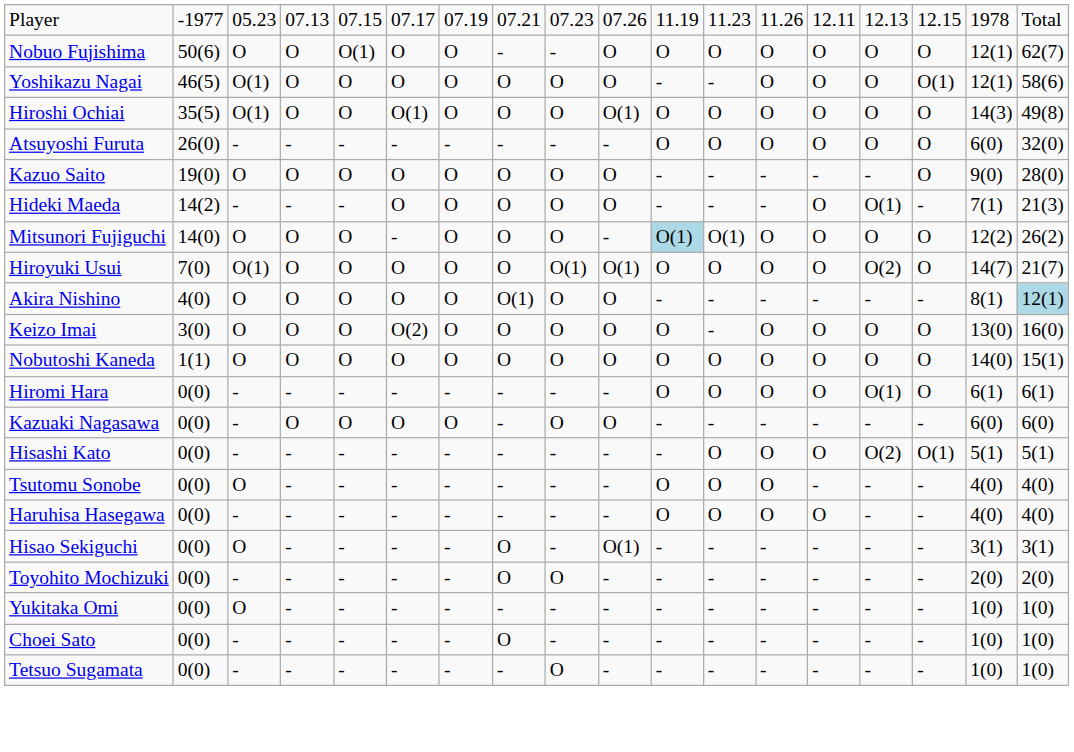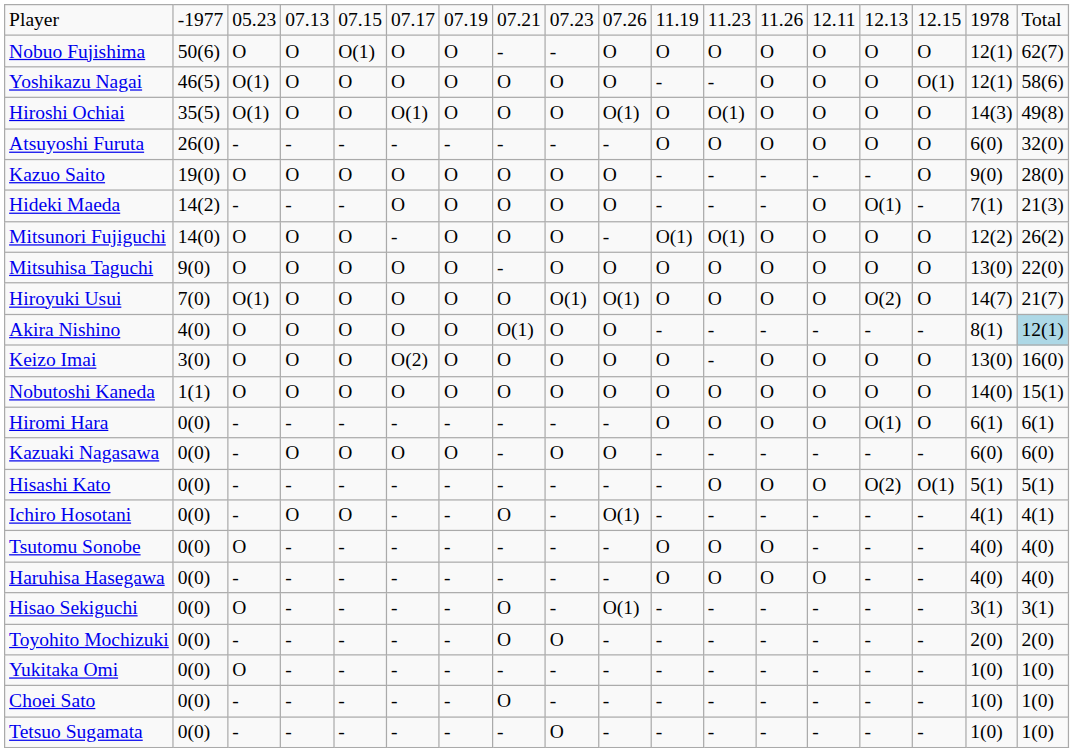 <table class="wikitable" style="text-align:left;">
 <tr>
 <td>Player</td>
 <td>-1977</td>
 <td>05.23</td>
 <td>07.13</td>
 <td>07.15</td>
 <td>07.17</td>
 <td>07.19</td>
 <td>07.21</td>
 <td>07.23</td>
 <td>07.26</td>
 <td>11.19</td>
 <td>11.23</td>
 <td>11.26</td>
 <td>12.11</td>
 <td>12.13</td>
 <td>12.15</td>
 <td>1978</td>
 <td>Total</td>
 </tr>
 <tr>
 <td><a href='#'>Nobuo Fujishima</a></td>
 <td>50(6)</td>
 <td>O</td>
 <td>O</td>
 <td>O(1)</td>
 <td>O</td>
 <td>O</td>
 <td>-</td>
 <td>-</td>
 <td>O</td>
 <td>O</td>
 <td>O</td>
 <td>O</td>
 <td>O</td>
 <td>O</td>
 <td>O</td>
 <td>12(1)</td>
 <td>62(7)</td>
 </tr>
 <tr>
 <td><a href='#'>Yoshikazu Nagai</a></td>
 <td>46(5)</td>
 <td>O(1)</td>
 <td>O</td>
 <td>O</td>
 <td>O</td>
 <td>O</td>
 <td>O</td>
 <td>O</td>
 <td>O</td>
 <td>-</td>
 <td>-</td>
 <td>O</td>
 <td>O</td>
 <td>O</td>
 <td>O(1)</td>
 <td>12(1)</td>
 <td>58(6)</td>
 </tr>
 <tr>
 <td><a href='#'>Hiroshi Ochiai</a></td>
 <td>35(5)</td>
 <td>O(1)</td>
 <td>O</td>
 <td>O</td>
 <td>O(1)</td>
 <td>O</td>
 <td>O</td>
 <td>O</td>
 <td>O(1)</td>
 <td>O</td>
-<td>O</td>
+<td>O(1)</td>
 <td>O</td>
 <td>O</td>
 <td>O</td>
 <td>O</td>
 <td>14(3)</td>
 <td>49(8)</td>
 </tr>
 <tr>
 <td><a href='#'>Atsuyoshi Furuta</a></td>
 <td>26(0)</td>
 <td>-</td>
 <td>-</td>
 <td>-</td>
 <td>-</td>
 <td>-</td>
 <td>-</td>
 <td>-</td>
 <td>-</td>
 <td>O</td>
 <td>O</td>
 <td>O</td>
 <td>O</td>
 <td>O</td>
 <td>O</td>
 <td>6(0)</td>
 <td>32(0)</td>
 </tr>
 <tr>
 <td><a href='#'>Kazuo Saito</a></td>
 <td>19(0)</td>
 <td>O</td>
 <td>O</td>
 <td>O</td>
 <td>O</td>
 <td>O</td>
 <td>O</td>
 <td>O</td>
 <td>O</td>
 <td>-</td>
 <td>-</td>
 <td>-</td>
 <td>-</td>
 <td>-</td>
 <td>O</td>
 <td>9(0)</td>
 <td>28(0)</td>
 </tr>
 <tr>
 <td><a href='#'>Hideki Maeda</a></td>
 <td>14(2)</td>
 <td>-</td>
 <td>-</td>
 <td>-</td>
 <td>O</td>
 <td>O</td>
 <td>O</td>
 <td>O</td>
 <td>O</td>
 <td>-</td>
 <td>-</td>
 <td>-</td>
 <td>O</td>
 <td>O(1)</td>
 <td>-</td>
 <td>7(1)</td>
 <td>21(3)</td>
 </tr>
 <tr>
 <td><a href='#'>Mitsunori Fujiguchi</a></td>
 <td>14(0)</td>
 <td>O</td>
 <td>O</td>
 <td>O</td>
 <td>-</td>
 <td>O</td>
 <td>O</td>
 <td>O</td>
 <td>-</td>
-<td style="background: lightblue;">O(1)</td>
+<td>O(1)</td>
 <td>O(1)</td>
 <td>O</td>
 <td>O</td>
 <td>O</td>
 <td>O</td>
 <td>12(2)</td>
 <td>26(2)</td>
+</tr>
+<tr>
+<td><a href='#'>Mitsuhisa Taguchi</a></td>
+<td>9(0)</td>
+<td>O</td>
+<td>O</td>
+<td>O</td>
+<td>O</td>
+<td>O</td>
+<td>-</td>
+<td>O</td>
+<td>O</td>
+<td>O</td>
+<td>O</td>
+<td>O</td>
+<td>O</td>
+<td>O</td>
+<td>O</td>
+<td>13(0)</td>
+<td>22(0)</td>
 </tr>
 <tr>
 <td><a href='#'>Hiroyuki Usui</a></td>
 <td>7(0)</td>
 <td>O(1)</td>
 <td>O</td>
 <td>O</td>
 <td>O</td>
 <td>O</td>
 <td>O</td>
 <td>O(1)</td>
 <td>O(1)</td>
 <td>O</td>
 <td>O</td>
 <td>O</td>
 <td>O</td>
 <td>O(2)</td>
 <td>O</td>
 <td>14(7)</td>
 <td>21(7)</td>
 </tr>
 <tr>
 <td><a href='#'>Akira Nishino</a></td>
 <td>4(0)</td>
 <td>O</td>
 <td>O</td>
 <td>O</td>
 <td>O</td>
 <td>O</td>
 <td>O(1)</td>
 <td>O</td>
 <td>O</td>
 <td>-</td>
 <td>-</td>
 <td>-</td>
 <td>-</td>
 <td>-</td>
 <td>-</td>
 <td>8(1)</td>
 <td style="background: lightblue;">12(1)</td>
 </tr>
 <tr>
 <td><a href='#'>Keizo Imai</a></td>
 <td>3(0)</td>
 <td>O</td>
 <td>O</td>
 <td>O</td>
 <td>O(2)</td>
 <td>O</td>
 <td>O</td>
 <td>O</td>
 <td>O</td>
 <td>O</td>
 <td>-</td>
 <td>O</td>
 <td>O</td>
 <td>O</td>
 <td>O</td>
 <td>13(0)</td>
 <td>16(0)</td>
 </tr>
 <tr>
 <td><a href='#'>Nobutoshi Kaneda</a></td>
 <td>1(1)</td>
 <td>O</td>
 <td>O</td>
 <td>O</td>
 <td>O</td>
 <td>O</td>
 <td>O</td>
 <td>O</td>
 <td>O</td>
 <td>O</td>
 <td>O</td>
 <td>O</td>
 <td>O</td>
 <td>O</td>
 <td>O</td>
 <td>14(0)</td>
 <td>15(1)</td>
 </tr>
 <tr>
 <td><a href='#'>Hiromi Hara</a></td>
 <td>0(0)</td>
 <td>-</td>
 <td>-</td>
 <td>-</td>
 <td>-</td>
 <td>-</td>
 <td>-</td>
 <td>-</td>
 <td>-</td>
 <td>O</td>
 <td>O</td>
 <td>O</td>
 <td>O</td>
 <td>O(1)</td>
 <td>O</td>
 <td>6(1)</td>
 <td>6(1)</td>
 </tr>
 <tr>
 <td><a href='#'>Kazuaki Nagasawa</a></td>
 <td>0(0)</td>
 <td>-</td>
 <td>O</td>
 <td>O</td>
 <td>O</td>
 <td>O</td>
 <td>-</td>
 <td>O</td>
 <td>O</td>
 <td>-</td>
 <td>-</td>
 <td>-</td>
 <td>-</td>
 <td>-</td>
 <td>-</td>
 <td>6(0)</td>
 <td>6(0)</td>
 </tr>
 <tr>
 <td><a href='#'>Hisashi Kato</a></td>
 <td>0(0)</td>
 <td>-</td>
 <td>-</td>
 <td>-</td>
 <td>-</td>
 <td>-</td>
 <td>-</td>
 <td>-</td>
 <td>-</td>
 <td>-</td>
 <td>O</td>
 <td>O</td>
 <td>O</td>
 <td>O(2)</td>
 <td>O(1)</td>
 <td>5(1)</td>
 <td>5(1)</td>
 </tr>
 <tr>
+<td><a href='#'>Ichiro Hosotani</a></td>
+<td>0(0)</td>
+<td>-</td>
+<td>O</td>
+<td>O</td>
+<td>-</td>
+<td>-</td>
+<td>O</td>
+<td>-</td>
+<td>O(1)</td>
+<td>-</td>
+<td>-</td>
+<td>-</td>
+<td>-</td>
+<td>-</td>
+<td>-</td>
+<td>4(1)</td>
+<td>4(1)</td>
+</tr>
+<tr>
 <td><a href='#'>Tsutomu Sonobe</a></td>
 <td>0(0)</td>
 <td>O</td>
 <td>-</td>
 <td>-</td>
 <td>-</td>
 <td>-</td>
 <td>-</td>
 <td>-</td>
 <td>-</td>
 <td>O</td>
 <td>O</td>
 <td>O</td>
 <td>-</td>
 <td>-</td>
 <td>-</td>
 <td>4(0)</td>
 <td>4(0)</td>
 </tr>
 <tr>
 <td><a href='#'>Haruhisa Hasegawa</a></td>
 <td>0(0)</td>
 <td>-</td>
 <td>-</td>
 <td>-</td>
 <td>-</td>
 <td>-</td>
 <td>-</td>
 <td>-</td>
 <td>-</td>
 <td>O</td>
 <td>O</td>
 <td>O</td>
 <td>O</td>
 <td>-</td>
 <td>-</td>
 <td>4(0)</td>
 <td>4(0)</td>
 </tr>
 <tr>
 <td><a href='#'>Hisao Sekiguchi</a></td>
 <td>0(0)</td>
 <td>O</td>
 <td>-</td>
 <td>-</td>
 <td>-</td>
 <td>-</td>
 <td>O</td>
 <td>-</td>
 <td>O(1)</td>
 <td>-</td>
 <td>-</td>
 <td>-</td>
 <td>-</td>
 <td>-</td>
 <td>-</td>
 <td>3(1)</td>
 <td>3(1)</td>
 </tr>
 <tr>
 <td><a href='#'>Toyohito Mochizuki</a></td>
 <td>0(0)</td>
 <td>-</td>
 <td>-</td>
 <td>-</td>
 <td>-</td>
 <td>-</td>
 <td>O</td>
 <td>O</td>
 <td>-</td>
 <td>-</td>
 <td>-</td>
 <td>-</td>
 <td>-</td>
 <td>-</td>
 <td>-</td>
 <td>2(0)</td>
 <td>2(0)</td>
 </tr>
 <tr>
 <td><a href='#'>Yukitaka Omi</a></td>
 <td>0(0)</td>
 <td>O</td>
 <td>-</td>
 <td>-</td>
 <td>-</td>
 <td>-</td>
 <td>-</td>
 <td>-</td>
 <td>-</td>
 <td>-</td>
 <td>-</td>
 <td>-</td>
 <td>-</td>
 <td>-</td>
 <td>-</td>
 <td>1(0)</td>
 <td>1(0)</td>
 </tr>
 <tr>
 <td><a href='#'>Choei Sato</a></td>
 <td>0(0)</td>
 <td>-</td>
 <td>-</td>
 <td>-</td>
 <td>-</td>
 <td>-</td>
 <td>O</td>
 <td>-</td>
 <td>-</td>
 <td>-</td>
 <td>-</td>
 <td>-</td>
 <td>-</td>
 <td>-</td>
 <td>-</td>
 <td>1(0)</td>
 <td>1(0)</td>
 </tr>
 <tr>
 <td><a href='#'>Tetsuo Sugamata</a></td>
 <td>0(0)</td>
 <td>-</td>
 <td>-</td>
 <td>-</td>
 <td>-</td>
 <td>-</td>
 <td>-</td>
 <td>O</td>
 <td>-</td>
 <td>-</td>
 <td>-</td>
 <td>-</td>
 <td>-</td>
 <td>-</td>
 <td>-</td>
 <td>1(0)</td>
 <td>1(0)</td>
 </tr>
 </table>
